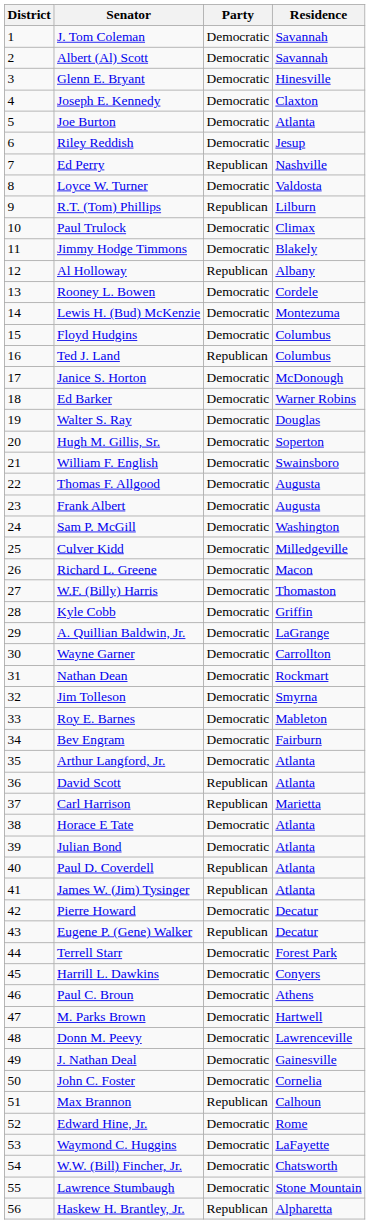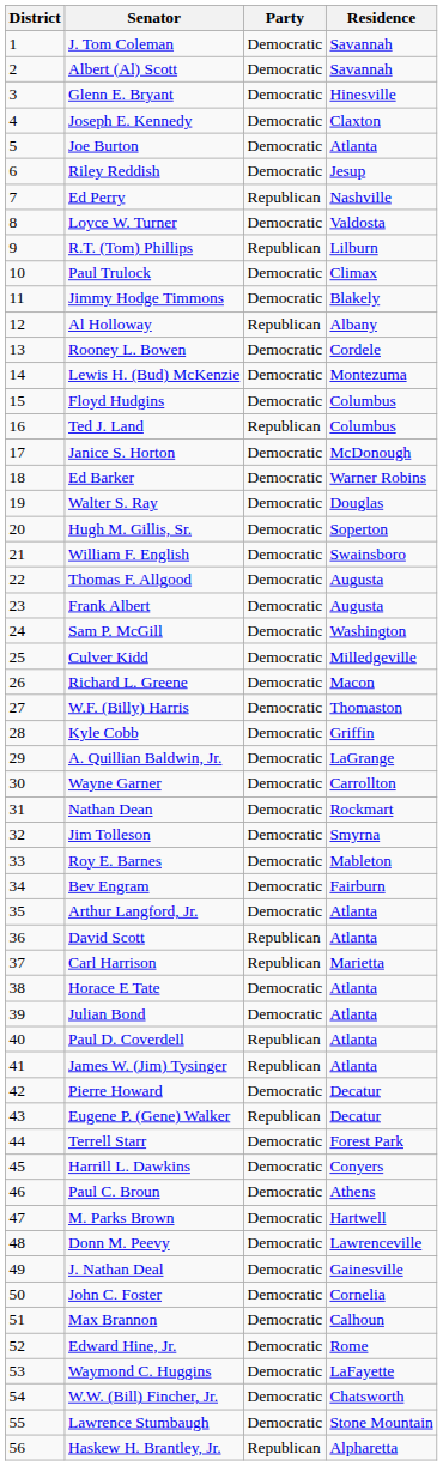 <table class="wikitable sortable">
 <tr>
 <th>District</th>
 <th>Senator</th>
 <th>Party</th>
 <th>Residence</th>
 </tr>
 <tr>
 <td>1</td>
 <td><a href='#'>J. Tom Coleman</a></td>
 <td>Democratic</td>
 <td><a href='#'>Savannah</a></td>
 </tr>
 <tr>
 <td>2</td>
 <td><a href='#'>Albert (Al) Scott</a></td>
 <td>Democratic</td>
 <td><a href='#'>Savannah</a></td>
 </tr>
 <tr>
 <td>3</td>
 <td><a href='#'>Glenn E. Bryant</a></td>
 <td>Democratic</td>
 <td><a href='#'>Hinesville</a></td>
 </tr>
 <tr>
 <td>4</td>
 <td><a href='#'>Joseph E. Kennedy</a></td>
 <td>Democratic</td>
 <td><a href='#'>Claxton</a></td>
 </tr>
 <tr>
 <td>5</td>
 <td><a href='#'>Joe Burton</a></td>
 <td>Democratic</td>
 <td><a href='#'>Atlanta</a></td>
 </tr>
 <tr>
 <td>6</td>
 <td><a href='#'>Riley Reddish</a></td>
 <td>Democratic</td>
 <td><a href='#'>Jesup</a></td>
 </tr>
 <tr>
 <td>7</td>
 <td><a href='#'>Ed Perry</a></td>
 <td>Republican</td>
 <td><a href='#'>Nashville</a></td>
 </tr>
 <tr>
 <td>8</td>
 <td><a href='#'>Loyce W. Turner</a></td>
 <td>Democratic</td>
 <td><a href='#'>Valdosta</a></td>
 </tr>
 <tr>
 <td>9</td>
 <td><a href='#'>R.T. (Tom) Phillips</a></td>
 <td>Republican</td>
 <td><a href='#'>Lilburn</a></td>
 </tr>
 <tr>
 <td>10</td>
 <td><a href='#'>Paul Trulock</a></td>
 <td>Democratic</td>
 <td><a href='#'>Climax</a></td>
 </tr>
 <tr>
 <td>11</td>
 <td><a href='#'>Jimmy Hodge Timmons</a></td>
 <td>Democratic</td>
 <td><a href='#'>Blakely</a></td>
 </tr>
 <tr>
 <td>12</td>
 <td><a href='#'>Al Holloway</a></td>
 <td>Republican</td>
 <td><a href='#'>Albany</a></td>
 </tr>
 <tr>
 <td>13</td>
 <td><a href='#'>Rooney L. Bowen</a></td>
 <td>Democratic</td>
 <td><a href='#'>Cordele</a></td>
 </tr>
 <tr>
 <td>14</td>
 <td><a href='#'>Lewis H. (Bud) McKenzie</a></td>
 <td>Democratic</td>
 <td><a href='#'>Montezuma</a></td>
 </tr>
 <tr>
 <td>15</td>
 <td><a href='#'>Floyd Hudgins</a></td>
 <td>Democratic</td>
 <td><a href='#'>Columbus</a></td>
 </tr>
 <tr>
 <td>16</td>
 <td><a href='#'>Ted J. Land</a></td>
 <td>Republican</td>
 <td><a href='#'>Columbus</a></td>
 </tr>
 <tr>
 <td>17</td>
 <td><a href='#'>Janice S. Horton</a></td>
 <td>Democratic</td>
 <td><a href='#'>McDonough</a></td>
 </tr>
 <tr>
 <td>18</td>
 <td><a href='#'>Ed Barker</a></td>
 <td>Democratic</td>
 <td><a href='#'>Warner Robins</a></td>
 </tr>
 <tr>
 <td>19</td>
 <td><a href='#'>Walter S. Ray</a></td>
 <td>Democratic</td>
 <td><a href='#'>Douglas</a></td>
 </tr>
 <tr>
 <td>20</td>
 <td><a href='#'>Hugh M. Gillis, Sr.</a></td>
 <td>Democratic</td>
 <td><a href='#'>Soperton</a></td>
 </tr>
 <tr>
 <td>21</td>
 <td><a href='#'>William F. English</a></td>
 <td>Democratic</td>
 <td><a href='#'>Swainsboro</a></td>
 </tr>
 <tr>
 <td>22</td>
 <td><a href='#'>Thomas F. Allgood</a></td>
 <td>Democratic</td>
 <td><a href='#'>Augusta</a></td>
 </tr>
 <tr>
 <td>23</td>
 <td><a href='#'>Frank Albert</a></td>
 <td>Democratic</td>
 <td><a href='#'>Augusta</a></td>
 </tr>
 <tr>
 <td>24</td>
 <td><a href='#'>Sam P. McGill</a></td>
 <td>Democratic</td>
 <td><a href='#'>Washington</a></td>
 </tr>
 <tr>
 <td>25</td>
 <td><a href='#'>Culver Kidd</a></td>
 <td>Democratic</td>
 <td><a href='#'>Milledgeville</a></td>
 </tr>
 <tr>
 <td>26</td>
 <td><a href='#'>Richard L. Greene</a></td>
 <td>Democratic</td>
 <td><a href='#'>Macon</a></td>
 </tr>
 <tr>
 <td>27</td>
 <td><a href='#'>W.F. (Billy) Harris</a></td>
 <td>Democratic</td>
 <td><a href='#'>Thomaston</a></td>
 </tr>
 <tr>
 <td>28</td>
 <td><a href='#'>Kyle Cobb</a></td>
 <td>Democratic</td>
 <td><a href='#'>Griffin</a></td>
 </tr>
 <tr>
 <td>29</td>
 <td><a href='#'>A. Quillian Baldwin, Jr.</a></td>
 <td>Democratic</td>
 <td><a href='#'>LaGrange</a></td>
 </tr>
 <tr>
 <td>30</td>
 <td><a href='#'>Wayne Garner</a></td>
 <td>Democratic</td>
 <td><a href='#'>Carrollton</a></td>
 </tr>
 <tr>
 <td>31</td>
 <td><a href='#'>Nathan Dean</a></td>
 <td>Democratic</td>
 <td><a href='#'>Rockmart</a></td>
 </tr>
 <tr>
 <td>32</td>
 <td><a href='#'>Jim Tolleson</a></td>
 <td>Democratic</td>
 <td><a href='#'>Smyrna</a></td>
 </tr>
 <tr>
 <td>33</td>
 <td><a href='#'>Roy E. Barnes</a></td>
 <td>Democratic</td>
 <td><a href='#'>Mableton</a></td>
 </tr>
 <tr>
 <td>34</td>
 <td><a href='#'>Bev Engram</a></td>
 <td>Democratic</td>
 <td><a href='#'>Fairburn</a></td>
 </tr>
 <tr>
 <td>35</td>
 <td><a href='#'>Arthur Langford, Jr.</a></td>
 <td>Democratic</td>
 <td><a href='#'>Atlanta</a></td>
 </tr>
 <tr>
 <td>36</td>
 <td><a href='#'>David Scott</a></td>
 <td>Republican</td>
 <td><a href='#'>Atlanta</a></td>
 </tr>
 <tr>
 <td>37</td>
 <td><a href='#'>Carl Harrison</a></td>
 <td>Republican</td>
 <td><a href='#'>Marietta</a></td>
 </tr>
 <tr>
 <td>38</td>
 <td><a href='#'>Horace E Tate</a></td>
 <td>Democratic</td>
 <td><a href='#'>Atlanta</a></td>
 </tr>
 <tr>
 <td>39</td>
 <td><a href='#'>Julian Bond</a></td>
 <td>Democratic</td>
 <td><a href='#'>Atlanta</a></td>
 </tr>
 <tr>
 <td>40</td>
 <td><a href='#'>Paul D. Coverdell</a></td>
 <td>Republican</td>
 <td><a href='#'>Atlanta</a></td>
 </tr>
 <tr>
 <td>41</td>
 <td><a href='#'>James W. (Jim) Tysinger</a></td>
 <td>Republican</td>
 <td><a href='#'>Atlanta</a></td>
 </tr>
 <tr>
 <td>42</td>
 <td><a href='#'>Pierre Howard</a></td>
 <td>Democratic</td>
 <td><a href='#'>Decatur</a></td>
 </tr>
 <tr>
 <td>43</td>
 <td><a href='#'>Eugene P. (Gene) Walker</a></td>
 <td>Republican</td>
 <td><a href='#'>Decatur</a></td>
 </tr>
 <tr>
 <td>44</td>
 <td><a href='#'>Terrell Starr</a></td>
 <td>Democratic</td>
 <td><a href='#'>Forest Park</a></td>
 </tr>
 <tr>
 <td>45</td>
 <td><a href='#'>Harrill L. Dawkins</a></td>
 <td>Democratic</td>
 <td><a href='#'>Conyers</a></td>
 </tr>
 <tr>
 <td>46</td>
 <td><a href='#'>Paul C. Broun</a></td>
 <td>Democratic</td>
 <td><a href='#'>Athens</a></td>
 </tr>
 <tr>
 <td>47</td>
 <td><a href='#'>M. Parks Brown</a></td>
 <td>Democratic</td>
 <td><a href='#'>Hartwell</a></td>
 </tr>
 <tr>
 <td>48</td>
 <td><a href='#'>Donn M. Peevy</a></td>
 <td>Democratic</td>
 <td><a href='#'>Lawrenceville</a></td>
 </tr>
 <tr>
 <td>49</td>
 <td><a href='#'>J. Nathan Deal</a></td>
 <td>Democratic</td>
 <td><a href='#'>Gainesville</a></td>
 </tr>
 <tr>
 <td>50</td>
 <td><a href='#'>John C. Foster</a></td>
 <td>Democratic</td>
 <td><a href='#'>Cornelia</a></td>
 </tr>
 <tr>
 <td>51</td>
 <td><a href='#'>Max Brannon</a></td>
-<td>Republican</td>
+<td>Democratic</td>
 <td><a href='#'>Calhoun</a></td>
 </tr>
 <tr>
 <td>52</td>
 <td><a href='#'>Edward Hine, Jr.</a></td>
 <td>Democratic</td>
 <td><a href='#'>Rome</a></td>
 </tr>
 <tr>
 <td>53</td>
 <td><a href='#'>Waymond C. Huggins</a></td>
 <td>Democratic</td>
 <td><a href='#'>LaFayette</a></td>
 </tr>
 <tr>
 <td>54</td>
 <td><a href='#'>W.W. (Bill) Fincher, Jr.</a></td>
 <td>Democratic</td>
 <td><a href='#'>Chatsworth</a></td>
 </tr>
 <tr>
 <td>55</td>
 <td><a href='#'>Lawrence Stumbaugh</a></td>
 <td>Democratic</td>
 <td><a href='#'>Stone Mountain</a></td>
 </tr>
 <tr>
 <td>56</td>
 <td><a href='#'>Haskew H. Brantley, Jr.</a></td>
 <td>Republican</td>
 <td><a href='#'>Alpharetta</a></td>
 </tr>
 </table>
